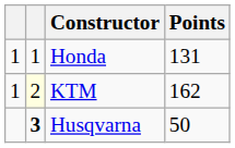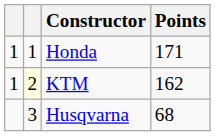 <table class="wikitable" style="font-size: 95%;">
 <tr>
 <th></th>
 <th></th>
 <th>Constructor</th>
 <th>Points</th>
 </tr>
 <tr>
 <td> 1</td>
 <td align=center>1</td>
 <td> <a href='#'>Honda</a></td>
-<td align=left>131</td>
+<td align=left>171</td>
 </tr>
 <tr>
 <td> 1</td>
 <td align=center style="background: lightyellow;">2</td>
 <td> <a href='#'>KTM</a></td>
 <td align=left>162</td>
 </tr>
 <tr>
 <td></td>
-<td align=center><strong>3</strong></td>
+<td align=center>3</td>
 <td> <a href='#'>Husqvarna</a></td>
-<td align=left>50</td>
+<td align=left>68</td>
 </tr>
 </table>
